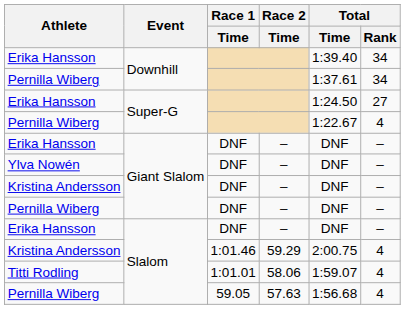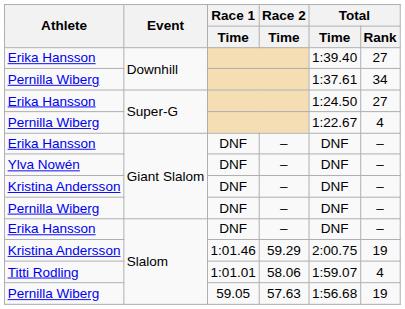 <table class="wikitable" style="font-size:90%">
 <tr>
 <th rowspan="2">Athlete</th>
 <th rowspan="2">Event</th>
 <th>Race 1</th>
 <th>Race 2</th>
 <th colspan="2">Total</th>
 </tr>
 <tr>
 <th>Time</th>
 <th>Time</th>
 <th>Time</th>
 <th>Rank</th>
 </tr>
 <tr>
 <td><a href='#'>Erika Hansson</a></td>
 <td rowspan="2">Downhill</td>
 <td colspan="2" bgcolor="wheat"></td>
 <td align="center">1:39.40</td>
-<td align="center">34</td>
+<td align="center">27</td>
 </tr>
 <tr>
 <td><a href='#'>Pernilla Wiberg</a></td>
 <td colspan="2" bgcolor="wheat"></td>
 <td align="center">1:37.61</td>
 <td align="center">34</td>
 </tr>
 <tr>
 <td><a href='#'>Erika Hansson</a></td>
 <td rowspan="2">Super-G</td>
 <td colspan="2" bgcolor="wheat"></td>
 <td align="center">1:24.50</td>
 <td align="center">27</td>
 </tr>
 <tr>
 <td><a href='#'>Pernilla Wiberg</a></td>
 <td colspan="2" bgcolor="wheat"></td>
 <td align="center">1:22.67</td>
 <td align="center">4</td>
 </tr>
 <tr>
 <td><a href='#'>Erika Hansson</a></td>
 <td rowspan="4">Giant Slalom</td>
 <td align="center">DNF</td>
 <td align="center">–</td>
 <td align="center">DNF</td>
 <td align="center">–</td>
 </tr>
 <tr>
 <td><a href='#'>Ylva Nowén</a></td>
 <td align="center">DNF</td>
 <td align="center">–</td>
 <td align="center">DNF</td>
 <td align="center">–</td>
 </tr>
 <tr>
 <td><a href='#'>Kristina Andersson</a></td>
 <td align="center">DNF</td>
 <td align="center">–</td>
 <td align="center">DNF</td>
 <td align="center">–</td>
 </tr>
 <tr>
 <td><a href='#'>Pernilla Wiberg</a></td>
 <td align="center">DNF</td>
 <td align="center">–</td>
 <td align="center">DNF</td>
 <td align="center">–</td>
 </tr>
 <tr>
 <td><a href='#'>Erika Hansson</a></td>
 <td rowspan="4">Slalom</td>
 <td align="center">DNF</td>
 <td align="center">–</td>
 <td align="center">DNF</td>
 <td align="center">–</td>
 </tr>
 <tr>
 <td><a href='#'>Kristina Andersson</a></td>
 <td align="center">1:01.46</td>
 <td align="center">59.29</td>
 <td align="center">2:00.75</td>
-<td align="center">4</td>
+<td align="center">19</td>
 </tr>
 <tr>
 <td><a href='#'>Titti Rodling</a></td>
 <td align="center">1:01.01</td>
 <td align="center">58.06</td>
 <td align="center">1:59.07</td>
 <td align="center">4</td>
 </tr>
 <tr>
 <td><a href='#'>Pernilla Wiberg</a></td>
 <td align="center">59.05</td>
 <td align="center">57.63</td>
 <td align="center">1:56.68</td>
-<td align="center">4</td>
+<td align="center">19</td>
 </tr>
 </table>
